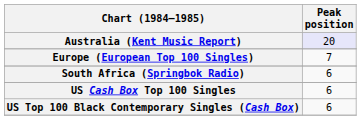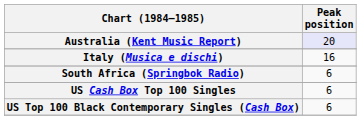 <table class="wikitable sortable plainrowheaders" style="text-align:center">
 <tr>
 <th scope="col">Chart (1984–1985)</th>
 <th scope="col">Peak<br>position</th>
 </tr>
 <tr>
 <th scope="row">Australia (<a href='#'>Kent Music Report</a>)</th>
 <td style="background: lavender;">20</td>
 </tr>
 <tr>
 </tr>
 <tr>
 </tr>
 <tr>
 </tr>
 <tr>
 </tr>
 <tr>
-<th scope="row">Europe (<a href='#'>European Top 100 Singles</a>)</th>
-<td>7</td>
 </tr>
 <tr>
 </tr>
 <tr>
+<th scope="row">Italy (<em><a href='#'>Musica e dischi</a></em>)</th>
+<td>16</td>
 </tr>
 <tr>
 </tr>
 <tr>
 </tr>
 <tr>
 </tr>
 <tr>
 <th scope="row">South Africa (<a href='#'>Springbok Radio</a>)</th>
 <td>6</td>
 </tr>
 <tr>
 </tr>
 <tr>
 </tr>
 <tr>
 </tr>
 <tr>
 </tr>
 <tr>
 </tr>
 <tr>
 </tr>
 <tr>
 <th scope="row">US <em><a href='#'>Cash Box</a></em> Top 100 Singles</th>
 <td>6</td>
 </tr>
 <tr>
 <th scope="row">US Top 100 Black Contemporary Singles (<em><a href='#'>Cash Box</a></em>)</th>
 <td>6</td>
 </tr>
 <tr>
 </tr>
 </table>
